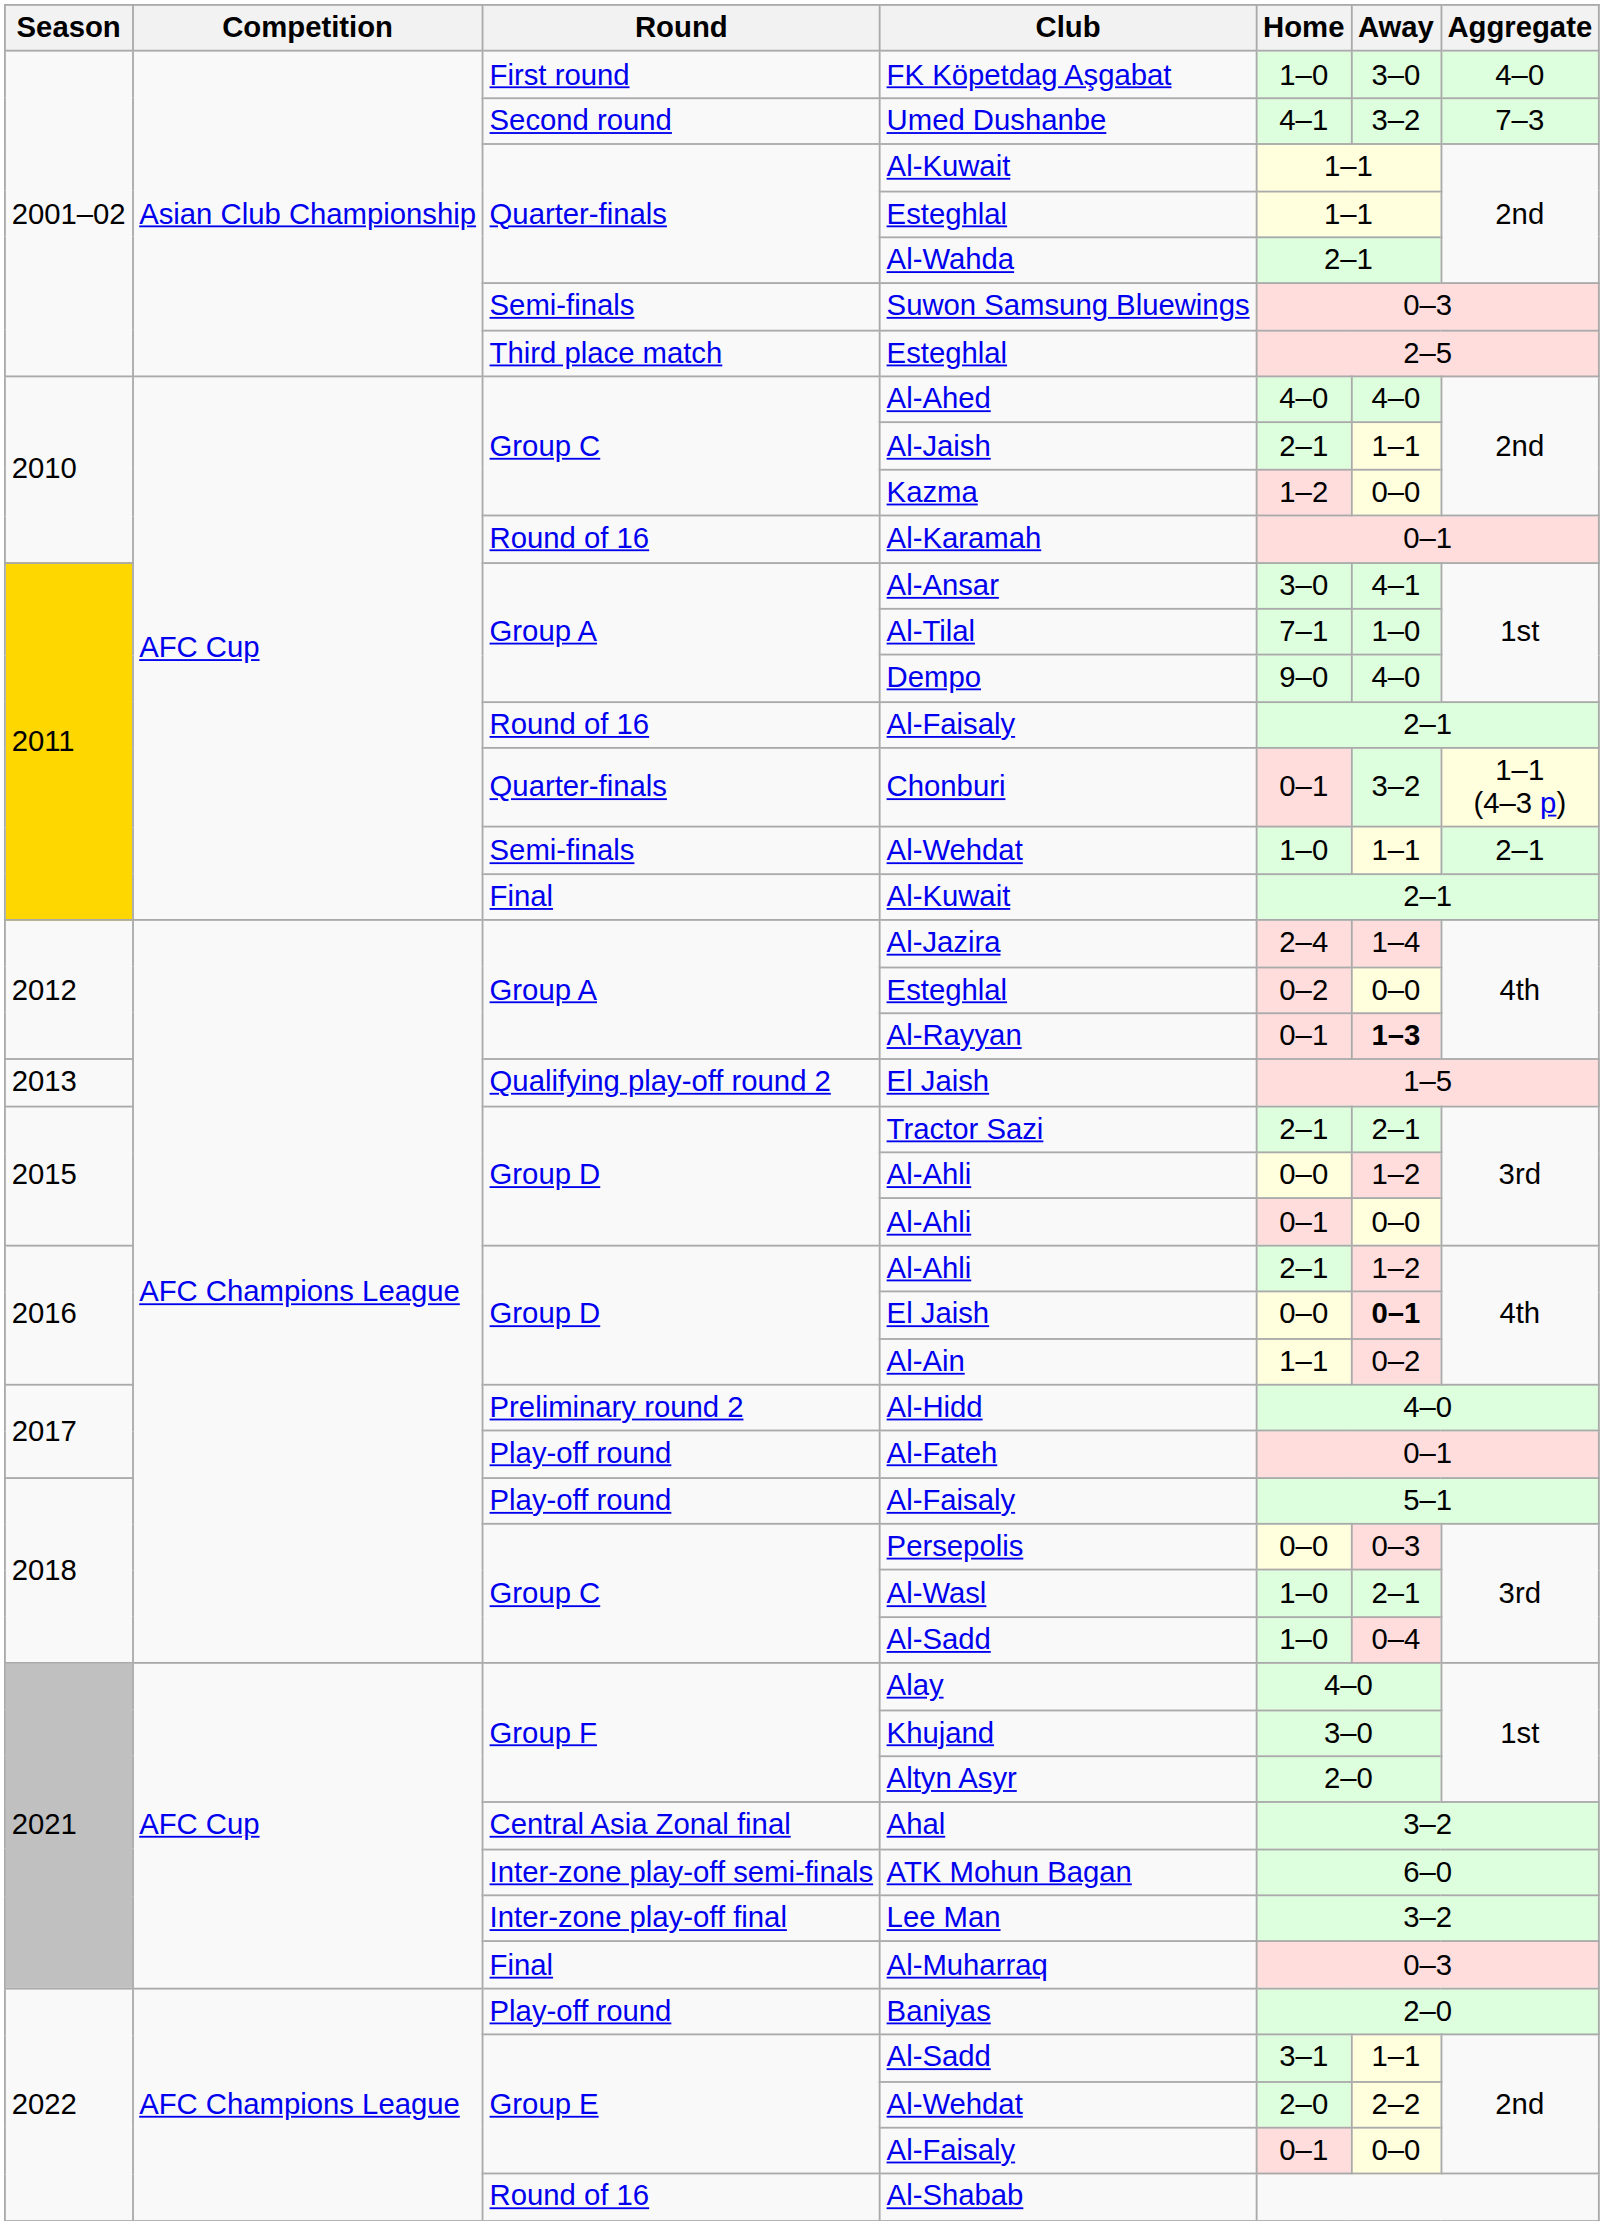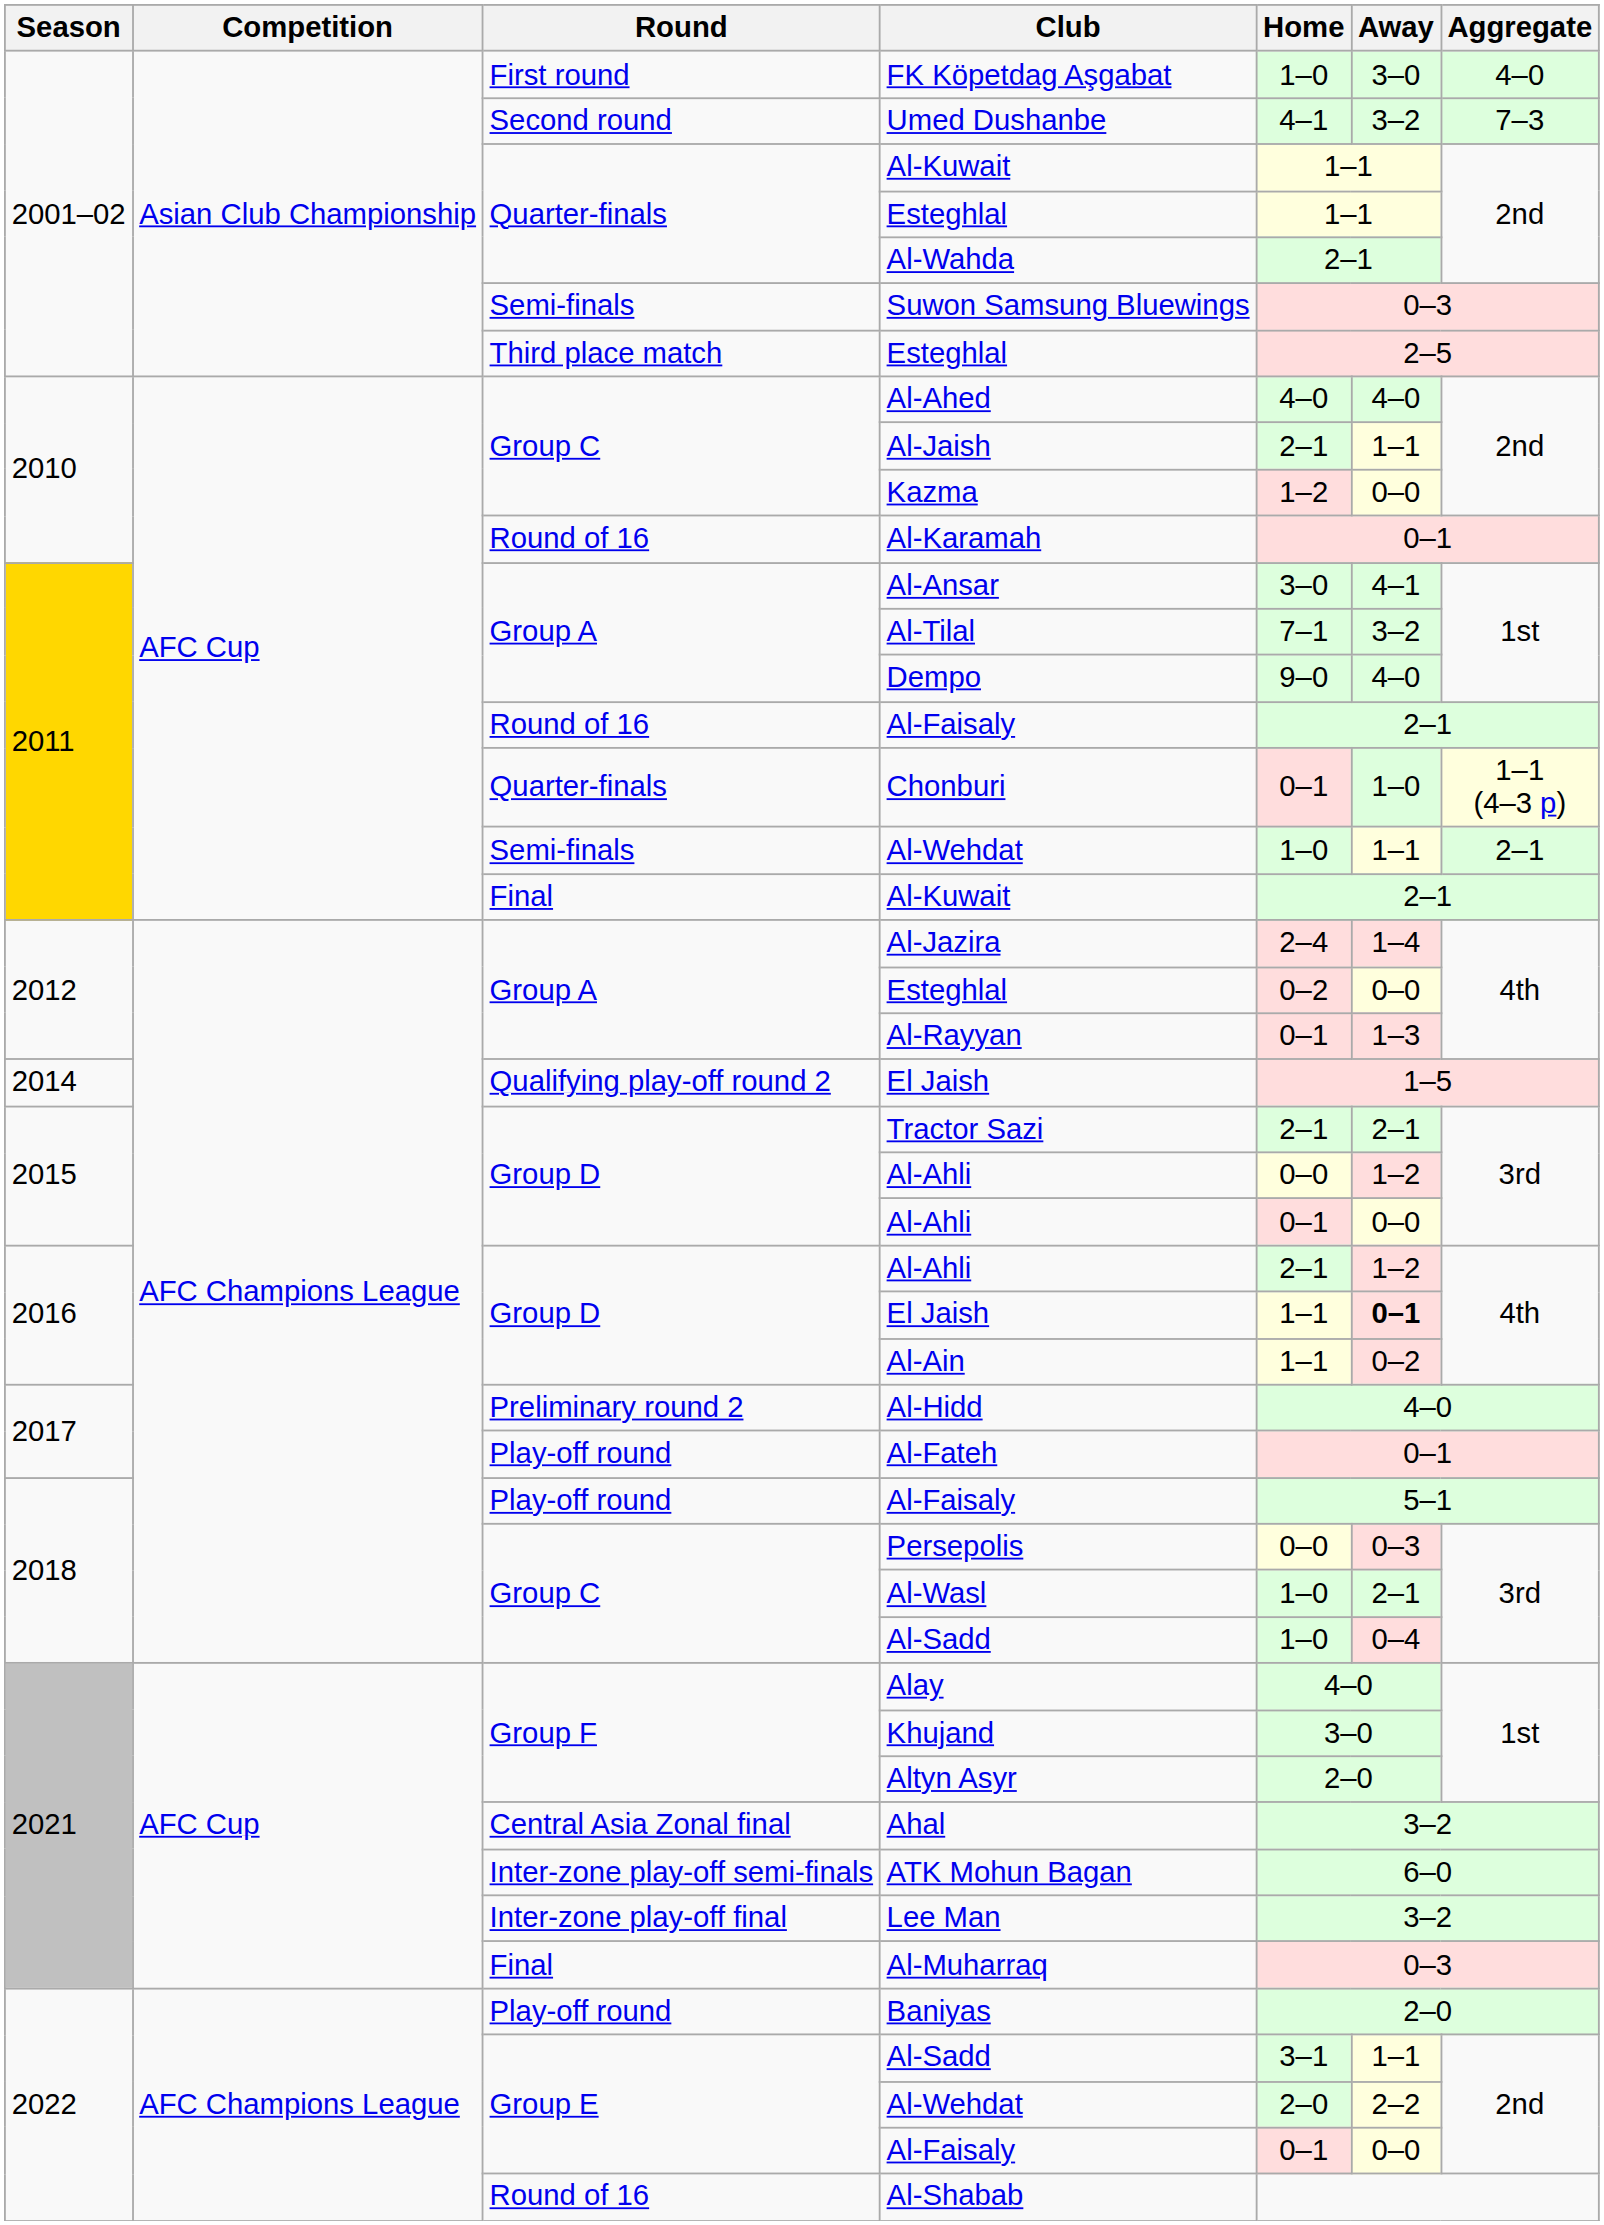 <table class="wikitable">
 <tr>
 <th>Season</th>
 <th>Competition</th>
 <th>Round</th>
 <th>Club</th>
 <th>Home</th>
 <th>Away</th>
 <th>Aggregate</th>
 </tr>
 <tr>
 <td rowspan="7">2001–02</td>
 <td rowspan="7"><a href='#'>Asian Club Championship</a></td>
 <td rowspan="1"><a href='#'>First round</a></td>
 <td> <a href='#'>FK Köpetdag Aşgabat</a></td>
 <td style="text-align:center; background:#dfd;">1–0</td>
 <td style="text-align:center; background:#dfd;">3–0</td>
 <td style="text-align:center; background:#dfd;">4–0</td>
 </tr>
 <tr>
 <td rowspan="1"><a href='#'>Second round</a></td>
 <td> <a href='#'>Umed Dushanbe</a></td>
 <td style="text-align:center; background:#dfd;">4–1</td>
 <td style="text-align:center; background:#dfd;">3–2</td>
 <td style="text-align:center; background:#dfd;">7–3</td>
 </tr>
 <tr>
 <td rowspan="3"><a href='#'>Quarter-finals</a></td>
 <td> <a href='#'>Al-Kuwait</a></td>
 <td colspan="2" style="text-align:center; background:#ffd;">1–1</td>
 <td rowspan="3" align="center">2nd</td>
 </tr>
 <tr>
 <td> <a href='#'>Esteghlal</a></td>
 <td colspan="2" style="text-align:center; background:#ffd;">1–1</td>
 </tr>
 <tr>
 <td> <a href='#'>Al-Wahda</a></td>
 <td colspan="2" style="text-align:center; background:#dfd;">2–1</td>
 </tr>
 <tr>
 <td rowspan="1"><a href='#'>Semi-finals</a></td>
 <td> <a href='#'>Suwon Samsung Bluewings</a></td>
 <td colspan="3" style="text-align:center; background:#fdd;">0–3</td>
 </tr>
 <tr>
 <td rowspan="1"><a href='#'>Third place match</a></td>
 <td> <a href='#'>Esteghlal</a></td>
 <td colspan="3" style="text-align:center; background:#fdd;">2–5</td>
 </tr>
 <tr>
 <td rowspan="4">2010</td>
 <td rowspan="11"><a href='#'>AFC Cup</a></td>
 <td rowspan="3"><a href='#'>Group C</a></td>
 <td> <a href='#'>Al-Ahed</a></td>
 <td style="text-align:center; background:#dfd;">4–0</td>
 <td style="text-align:center; background:#dfd;">4–0</td>
 <td rowspan="3" align="center">2nd</td>
 </tr>
 <tr>
 <td> <a href='#'>Al-Jaish</a></td>
 <td style="text-align:center; background:#dfd;">2–1</td>
 <td style="text-align:center; background:#ffd;">1–1</td>
 </tr>
 <tr>
 <td> <a href='#'>Kazma</a></td>
 <td style="text-align:center; background:#fdd;">1–2</td>
 <td style="text-align:center; background:#ffd;">0–0</td>
 </tr>
 <tr>
 <td rowspan="1"><a href='#'>Round of 16</a></td>
 <td> <a href='#'>Al-Karamah</a></td>
 <td colspan="3" style="text-align:center; background:#fdd;">0–1</td>
 </tr>
 <tr>
 <td rowspan="7" style="background-color:Gold;">2011</td>
 <td rowspan="3"><a href='#'>Group A</a></td>
 <td> <a href='#'>Al-Ansar</a></td>
 <td style="text-align:center; background:#dfd;">3–0</td>
 <td style="text-align:center; background:#dfd;">4–1</td>
 <td rowspan="3" align="center">1st</td>
 </tr>
 <tr>
 <td> <a href='#'>Al-Tilal</a></td>
 <td style="text-align:center; background:#dfd;">7–1</td>
-<td style="text-align:center; background:#dfd;">1–0</td>
+<td style="text-align:center; background:#dfd;">3–2</td>
 </tr>
 <tr>
 <td> <a href='#'>Dempo</a></td>
 <td style="text-align:center; background:#dfd;">9–0</td>
 <td style="text-align:center; background:#dfd;">4–0</td>
 </tr>
 <tr>
 <td rowspan="1"><a href='#'>Round of 16</a></td>
 <td> <a href='#'>Al-Faisaly</a></td>
 <td colspan="3" style="text-align:center; background:#dfd;">2–1</td>
 </tr>
 <tr>
 <td rowspan="1"><a href='#'>Quarter-finals</a></td>
 <td> <a href='#'>Chonburi</a></td>
 <td style="text-align:center; background:#fdd;">0–1</td>
-<td style="text-align:center; background:#dfd;">3–2</td>
+<td style="text-align:center; background:#dfd;">1–0</td>
 <td style="text-align:center; background:#ffd;">1–1  <br> (4–3 <a href='#'>p</a>)</td>
 </tr>
 <tr>
 <td rowspan="1"><a href='#'>Semi-finals</a></td>
 <td> <a href='#'>Al-Wehdat</a></td>
 <td style="text-align:center; background:#dfd;">1–0</td>
 <td style="text-align:center; background:#ffd;">1–1</td>
 <td style="text-align:center; background:#dfd;">2–1</td>
 </tr>
 <tr>
 <td rowspan="1"><a href='#'>Final</a></td>
 <td> <a href='#'>Al-Kuwait</a></td>
 <td colspan="3" style="text-align:center; background:#dfd;">2–1</td>
 </tr>
 <tr>
 <td rowspan="3">2012</td>
 <td rowspan="16"><a href='#'>AFC Champions League</a></td>
 <td rowspan="3"><a href='#'>Group A</a></td>
 <td> <a href='#'>Al-Jazira</a></td>
 <td style="text-align:center; background:#fdd;">2–4</td>
 <td style="text-align:center; background:#fdd;">1–4</td>
 <td rowspan="3" align="center">4th</td>
 </tr>
 <tr>
 <td> <a href='#'>Esteghlal</a></td>
 <td style="text-align:center; background:#fdd;">0–2</td>
 <td style="text-align:center; background:#ffd;">0–0</td>
 </tr>
 <tr>
 <td> <a href='#'>Al-Rayyan</a></td>
 <td style="text-align:center; background:#fdd;">0–1</td>
-<td style="text-align:center; background:#fdd;"><strong>1–3</strong></td>
+<td style="text-align:center; background:#fdd;">1–3</td>
 </tr>
 <tr>
-<td rowspan="1">2013</td>
+<td rowspan="1">2014</td>
 <td rowspan="1"><a href='#'>Qualifying play-off round 2</a></td>
 <td> <a href='#'>El Jaish</a></td>
 <td colspan="3" style="text-align:center; background:#fdd;">1–5</td>
 </tr>
 <tr>
 <td rowspan="3">2015</td>
 <td rowspan="3"><a href='#'>Group D</a></td>
 <td> <a href='#'>Tractor Sazi</a></td>
 <td style="text-align:center; background:#dfd;">2–1</td>
 <td style="text-align:center; background:#dfd;">2–1</td>
 <td rowspan="3" align="center">3rd</td>
 </tr>
 <tr>
 <td> <a href='#'>Al-Ahli</a></td>
 <td style="text-align:center; background:#ffd;">0–0</td>
 <td style="text-align:center; background:#fdd;">1–2</td>
 </tr>
 <tr>
 <td> <a href='#'>Al-Ahli</a></td>
 <td style="text-align:center; background:#fdd;">0–1</td>
 <td style="text-align:center; background:#ffd;">0–0</td>
 </tr>
 <tr>
 <td rowspan="3">2016</td>
 <td rowspan="3"><a href='#'>Group D</a></td>
 <td> <a href='#'>Al-Ahli</a></td>
 <td style="text-align:center; background:#dfd;">2–1</td>
 <td style="text-align:center; background:#fdd;">1–2</td>
 <td rowspan="3" align="center">4th</td>
 </tr>
 <tr>
 <td> <a href='#'>El Jaish</a></td>
-<td style="text-align:center; background:#ffd;">0–0</td>
+<td style="text-align:center; background:#ffd;">1–1</td>
 <td style="text-align:center; background:#fdd;"><strong>0–1</strong></td>
 </tr>
 <tr>
 <td> <a href='#'>Al-Ain</a></td>
 <td style="text-align:center; background:#ffd;">1–1</td>
 <td style="text-align:center; background:#fdd;">0–2</td>
 </tr>
 <tr>
 <td rowspan="2">2017</td>
 <td rowspan="1"><a href='#'>Preliminary round 2</a></td>
 <td> <a href='#'>Al-Hidd</a></td>
 <td colspan="3" style="text-align:center; background:#dfd;">4–0</td>
 </tr>
 <tr>
 <td rowspan="1"><a href='#'>Play-off round</a></td>
 <td> <a href='#'>Al-Fateh</a></td>
 <td colspan="3" style="text-align:center; background:#fdd;">0–1</td>
 </tr>
 <tr>
 <td rowspan="4">2018</td>
 <td rowspan="1"><a href='#'>Play-off round</a></td>
 <td> <a href='#'>Al-Faisaly</a></td>
 <td colspan="3" style="text-align:center; background:#dfd;">5–1</td>
 </tr>
 <tr>
 <td rowspan="3"><a href='#'>Group C</a></td>
 <td> <a href='#'>Persepolis</a></td>
 <td style="text-align:center; background:#ffd;">0–0</td>
 <td style="text-align:center; background:#fdd;">0–3</td>
 <td rowspan="3" align="center">3rd</td>
 </tr>
 <tr>
 <td> <a href='#'>Al-Wasl</a></td>
 <td style="text-align:center; background:#dfd;">1–0</td>
 <td style="text-align:center; background:#dfd;">2–1</td>
 </tr>
 <tr>
 <td> <a href='#'>Al-Sadd</a></td>
 <td style="text-align:center; background:#dfd;">1–0</td>
 <td style="text-align:center; background:#fdd;">0–4</td>
 </tr>
 <tr>
 <td rowspan="7" style="background-color:Silver;">2021</td>
 <td rowspan=7><a href='#'>AFC Cup</a></td>
 <td rowspan=3><a href='#'>Group F</a></td>
 <td> <a href='#'>Alay</a></td>
 <td colspan=2 style="text-align:center; background:#dfd;">4–0</td>
 <td rowspan=3 align="center">1st</td>
 </tr>
 <tr>
 <td> <a href='#'>Khujand</a></td>
 <td colspan=2 style="text-align:center; background:#dfd;">3–0</td>
 </tr>
 <tr>
 <td> <a href='#'>Altyn Asyr</a></td>
 <td colspan=2 style="text-align:center; background:#dfd;">2–0</td>
 </tr>
 <tr>
 <td><a href='#'>Central Asia Zonal final</a></td>
 <td> <a href='#'>Ahal</a></td>
 <td colspan=3 style="text-align:center; background:#dfd;">3–2</td>
 </tr>
 <tr>
 <td><a href='#'>Inter-zone play-off semi-finals</a></td>
 <td> <a href='#'>ATK Mohun Bagan</a></td>
 <td colspan=3 style="text-align:center; background:#dfd;">6–0</td>
 </tr>
 <tr>
 <td><a href='#'>Inter-zone play-off final</a></td>
 <td> <a href='#'>Lee Man</a></td>
 <td colspan=3 style="text-align:center; background:#dfd;">3–2 </td>
 </tr>
 <tr>
 <td><a href='#'>Final</a></td>
 <td> <a href='#'>Al-Muharraq</a></td>
 <td colspan=3 style="text-align:center; background:#fdd;">0–3</td>
 </tr>
 <tr>
 <td rowspan="5">2022</td>
 <td rowspan="5"><a href='#'>AFC Champions League</a></td>
 <td rowspan="1"><a href='#'>Play-off round</a></td>
 <td> <a href='#'>Baniyas</a></td>
 <td colspan="3" style="text-align:center; background:#dfd;">2–0</td>
 </tr>
 <tr>
 <td rowspan="3"><a href='#'>Group E</a></td>
 <td> <a href='#'>Al-Sadd</a></td>
 <td style="text-align:center; background:#dfd;">3–1</td>
 <td style="text-align:center; background:#ffd;">1–1</td>
 <td rowspan="3" align="center">2nd</td>
 </tr>
 <tr>
 <td> <a href='#'>Al-Wehdat</a></td>
 <td style="text-align:center; background:#dfd;">2–0</td>
 <td style="text-align:center; background:#ffd;">2–2</td>
 </tr>
 <tr>
 <td> <a href='#'>Al-Faisaly</a></td>
 <td style="text-align:center; background:#fdd;">0–1</td>
 <td style="text-align:center; background:#ffd;">0–0</td>
 </tr>
 <tr>
 <td><a href='#'>Round of 16</a></td>
 <td> <a href='#'>Al-Shabab</a></td>
 <td colspan="3" style="text-align:center;"></td>
 </tr>
 </table>
